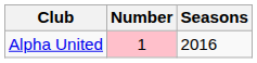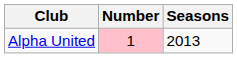 <table class="wikitable sortable">
 <tr>
 <th>Club</th>
 <th>Number</th>
 <th>Seasons</th>
 </tr>
 <tr>
 <td><a href='#'>Alpha United</a></td>
 <td style="background: pink; text-align:center">1</td>
-<td>2016</td>
+<td>2013</td>
 </tr>
 </table>
